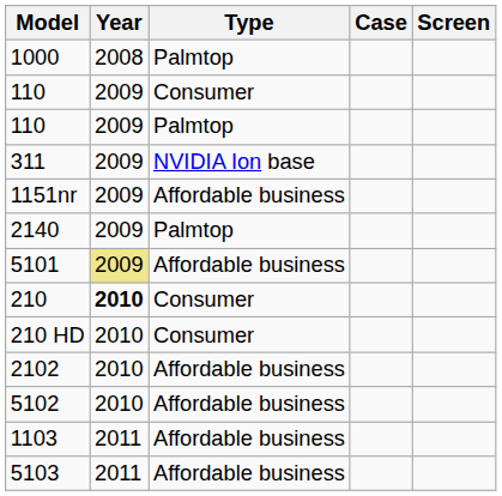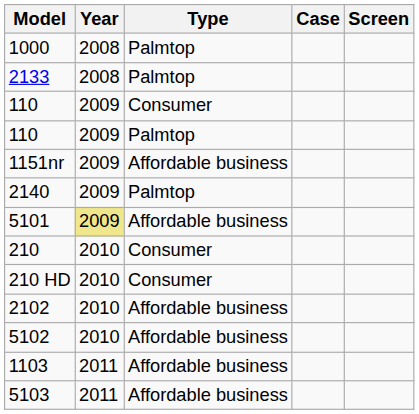 <table class="wikitable">
 <tr>
 <th>Model</th>
 <th>Year</th>
 <th>Type</th>
 <th>Case</th>
 <th>Screen</th>
 </tr>
 <tr>
 <td>1000</td>
 <td>2008</td>
 <td>Palmtop</td>
 <td></td>
 <td></td>
 </tr>
 <tr>
+<td><a href='#'>2133</a></td>
+<td>2008</td>
+<td>Palmtop</td>
+<td></td>
+<td></td>
+</tr>
+<tr>
 <td>110</td>
 <td>2009</td>
 <td>Consumer</td>
 <td></td>
 <td></td>
 </tr>
 <tr>
 <td>110</td>
 <td>2009</td>
 <td>Palmtop</td>
-<td></td>
-<td></td>
-</tr>
-<tr>
-<td>311</td>
-<td>2009</td>
-<td><a href='#'>NVIDIA Ion</a> base</td>
 <td></td>
 <td></td>
 </tr>
 <tr>
 <td>1151nr</td>
 <td>2009</td>
 <td>Affordable business</td>
 <td></td>
 <td></td>
 </tr>
 <tr>
 <td>2140</td>
 <td>2009</td>
 <td>Palmtop</td>
 <td></td>
 <td></td>
 </tr>
 <tr>
 <td>5101</td>
 <td style="background: khaki;">2009</td>
 <td>Affordable business</td>
 <td></td>
 <td></td>
 </tr>
 <tr>
 <td>210</td>
-<td><strong>2010</strong></td>
+<td>2010</td>
 <td>Consumer</td>
 <td></td>
 <td></td>
 </tr>
 <tr>
 <td>210 HD</td>
 <td>2010</td>
 <td>Consumer</td>
 <td></td>
 <td></td>
 </tr>
 <tr>
 <td>2102</td>
 <td>2010</td>
 <td>Affordable business</td>
 <td></td>
 <td></td>
 </tr>
 <tr>
 <td>5102</td>
 <td>2010</td>
 <td>Affordable business</td>
 <td></td>
 <td></td>
 </tr>
 <tr>
 <td>1103</td>
 <td>2011</td>
 <td>Affordable business</td>
 <td></td>
 <td></td>
 </tr>
 <tr>
 <td>5103</td>
 <td>2011</td>
 <td>Affordable business</td>
 <td></td>
 <td></td>
 </tr>
 </table>
